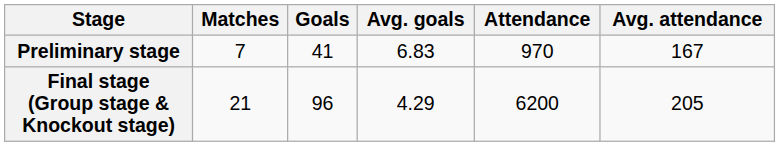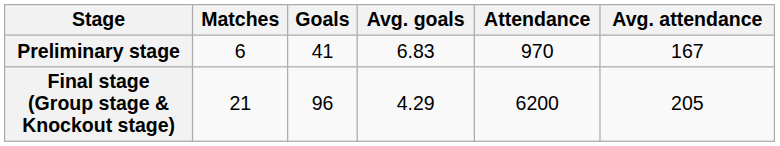 <table class="wikitable" style="text-align:center; width:50%;">
 <tr>
 <th>Stage</th>
 <th>Matches</th>
 <th>Goals</th>
 <th>Avg. goals</th>
 <th>Attendance</th>
 <th>Avg. attendance</th>
 </tr>
 <tr>
 <th>Preliminary stage</th>
-<td>7</td>
+<td>6</td>
 <td>41</td>
 <td>6.83</td>
 <td>970</td>
 <td>167</td>
 </tr>
 <tr>
 <th>Final stage<br>(Group stage &<br>Knockout stage)</th>
 <td>21</td>
 <td>96</td>
 <td>4.29</td>
 <td>6200</td>
 <td>205</td>
 </tr>
 </table>
